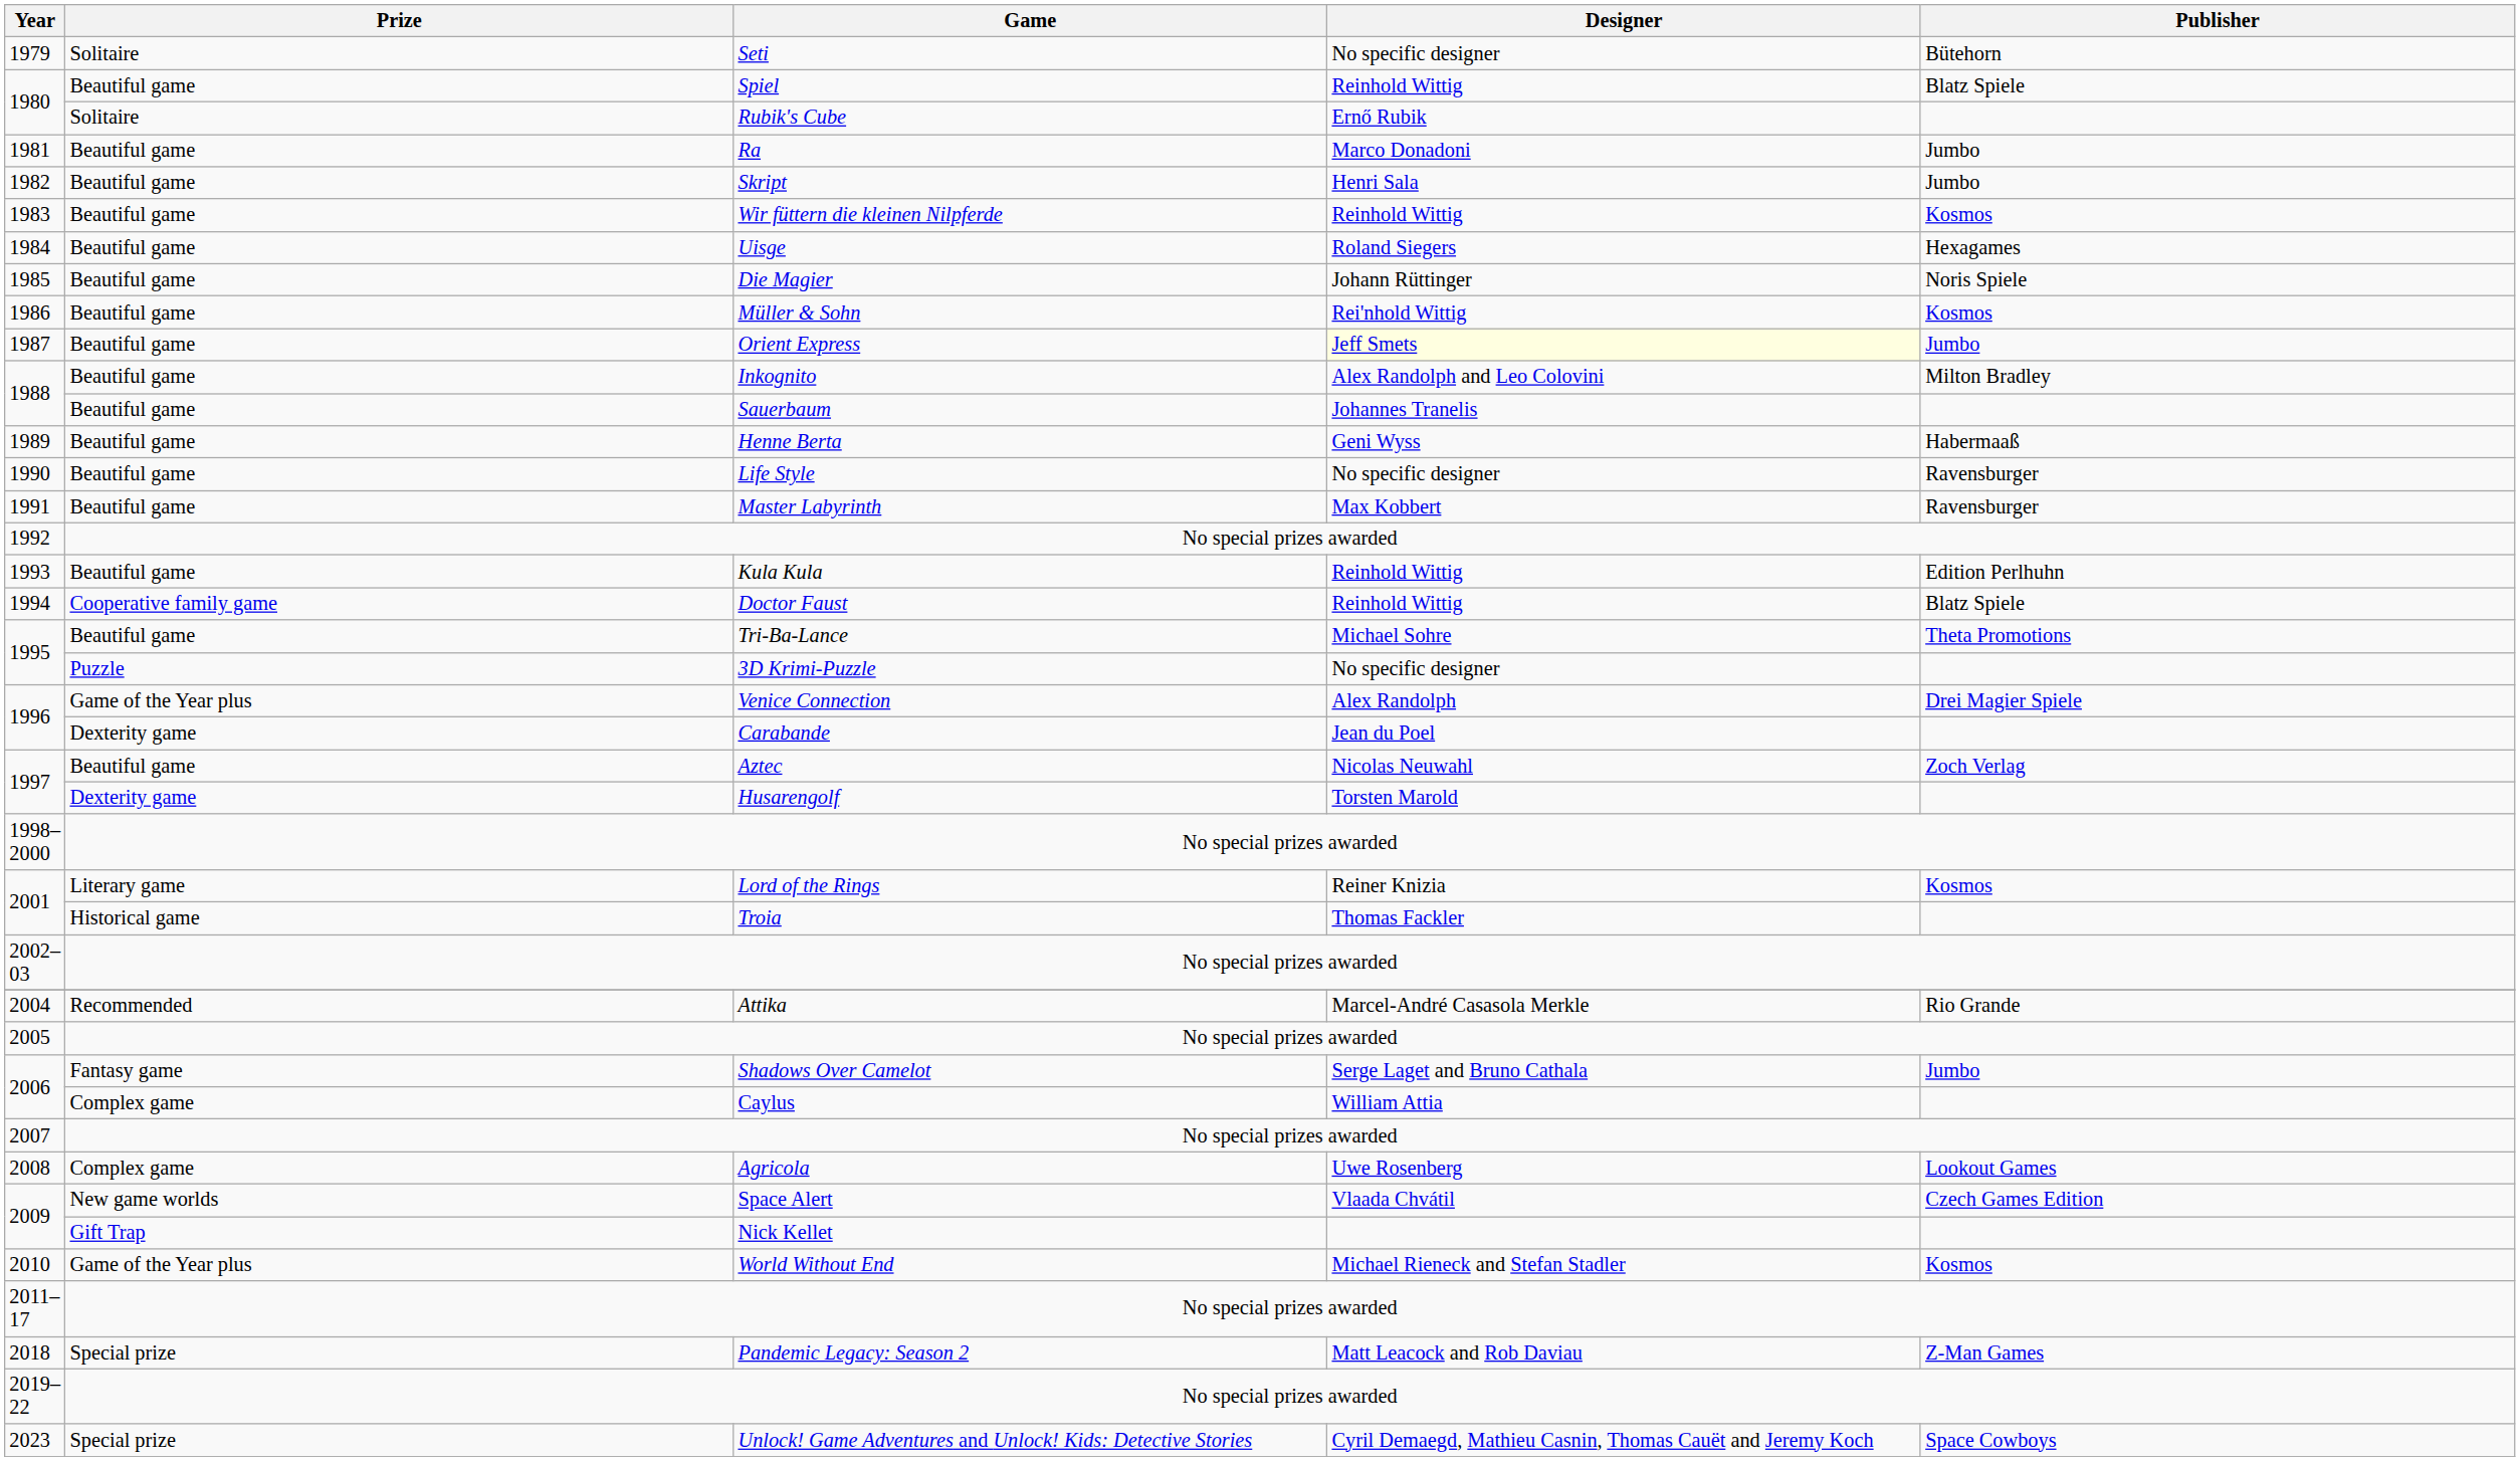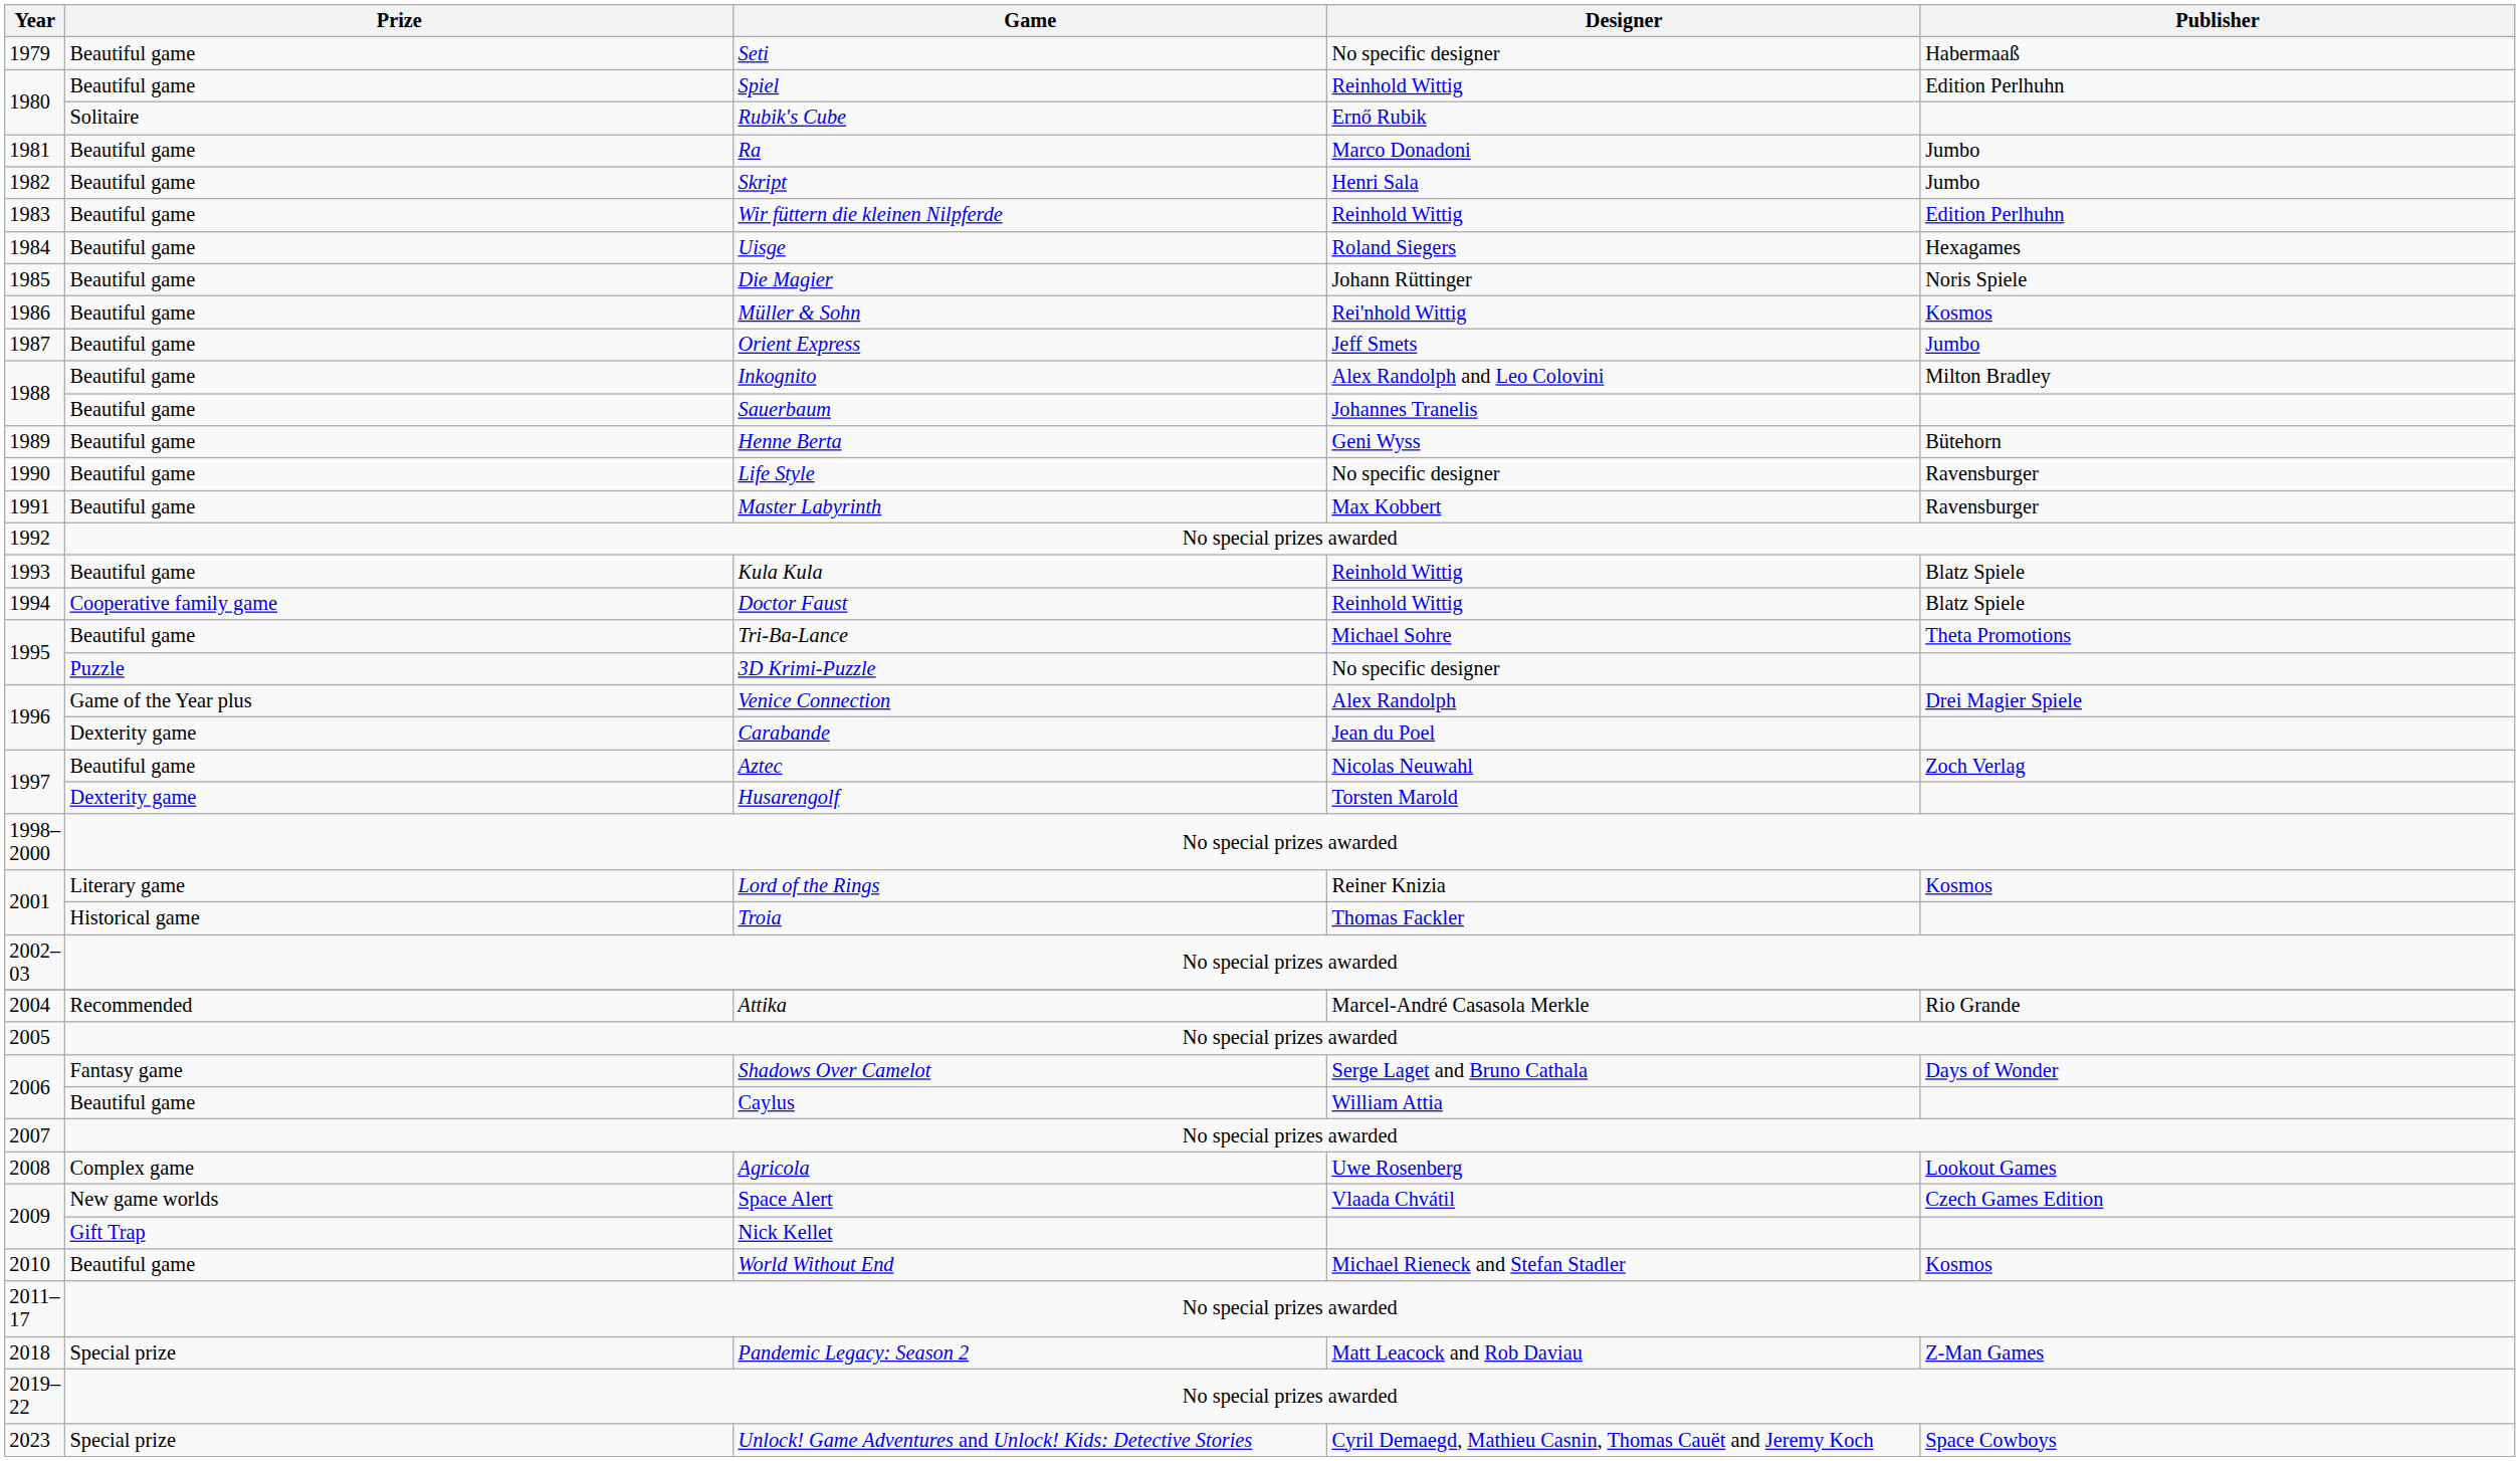 <table class="wikitable">
 <tr>
 <th style="width:1%;">Year</th>
 <th style="width:27%;">Prize</th>
 <th style="width:24%;">Game</th>
 <th style="width:24%;">Designer</th>
 <th style="width:24%;">Publisher</th>
 </tr>
 <tr>
 <td>1979</td>
-<td>Solitaire</td>
+<td>Beautiful game</td>
 <td><a href='#'><em>Seti</em></a></td>
 <td>No specific designer</td>
-<td>Bütehorn</td>
+<td>Habermaaß</td>
 </tr>
 <tr>
 <td Rowspan="2">1980</td>
 <td>Beautiful game</td>
 <td><a href='#'><em>Spiel</em></a></td>
 <td><a href='#'>Reinhold Wittig</a></td>
-<td>Blatz Spiele</td>
+<td>Edition Perlhuhn</td>
 </tr>
 <tr>
 <td>Solitaire</td>
 <td><em><a href='#'>Rubik's Cube</a></em></td>
 <td><a href='#'>Ernő Rubik</a></td>
 </tr>
 <tr>
 <td>1981</td>
 <td>Beautiful game</td>
 <td><a href='#'><em>Ra</em></a></td>
 <td><a href='#'>Marco Donadoni</a></td>
 <td>Jumbo</td>
 </tr>
 <tr>
 <td>1982</td>
 <td>Beautiful game</td>
 <td><em><a href='#'>Skript</a></em></td>
 <td><a href='#'>Henri Sala</a></td>
 <td>Jumbo</td>
 </tr>
 <tr>
 <td>1983</td>
 <td>Beautiful game</td>
 <td><em><a href='#'>Wir füttern die kleinen Nilpferde</a></em></td>
 <td><a href='#'>Reinhold Wittig</a></td>
-<td><a href='#'>Kosmos</a></td>
+<td><a href='#'>Edition Perlhuhn</a></td>
 </tr>
 <tr>
 <td>1984</td>
 <td>Beautiful game</td>
 <td><em><a href='#'>Uisge</a></em></td>
 <td><a href='#'>Roland Siegers</a></td>
 <td>Hexagames</td>
 </tr>
 <tr>
 <td>1985</td>
 <td>Beautiful game</td>
 <td><em><a href='#'>Die Magier</a></em></td>
 <td>Johann Rüttinger</td>
 <td>Noris Spiele</td>
 </tr>
 <tr>
 <td>1986</td>
 <td>Beautiful game</td>
 <td><em><a href='#'>Müller & Sohn</a></em></td>
 <td><a href='#'>Rei'nhold Wittig</a></td>
 <td><a href='#'>Kosmos</a></td>
 </tr>
 <tr>
 <td>1987</td>
 <td>Beautiful game</td>
 <td><a href='#'><em>Orient Express</em></a></td>
-<td style="background: lightyellow;"><a href='#'>Jeff Smets</a></td>
+<td><a href='#'>Jeff Smets</a></td>
 <td><a href='#'>Jumbo</a></td>
 </tr>
 <tr>
 <td Rowspan="2">1988</td>
 <td>Beautiful game</td>
 <td><em><a href='#'>Inkognito</a></em></td>
 <td><a href='#'>Alex Randolph</a> and <a href='#'>Leo Colovini</a></td>
 <td>Milton Bradley</td>
 </tr>
 <tr>
 <td>Beautiful game</td>
 <td><em><a href='#'>Sauerbaum</a></em></td>
 <td><a href='#'>Johannes Tranelis</a></td>
 </tr>
 <tr>
 <td>1989</td>
 <td>Beautiful game</td>
 <td><em><a href='#'>Henne Berta</a></em></td>
 <td><a href='#'>Geni Wyss</a></td>
-<td>Habermaaß</td>
+<td>Bütehorn</td>
 </tr>
 <tr>
 <td>1990</td>
 <td>Beautiful game</td>
 <td><a href='#'><em>Life Style</em></a></td>
 <td>No specific designer</td>
 <td>Ravensburger</td>
 </tr>
 <tr>
 <td>1991</td>
 <td>Beautiful game</td>
 <td><em><a href='#'>Master Labyrinth</a></em></td>
 <td><a href='#'>Max Kobbert</a></td>
 <td>Ravensburger</td>
 </tr>
 <tr>
 <td>1992</td>
 <td style="text-align:center;" colspan="4">No special prizes awarded</td>
 </tr>
 <tr>
 <td>1993</td>
 <td>Beautiful game</td>
 <td><em>Kula Kula</em></td>
 <td><a href='#'>Reinhold Wittig</a></td>
-<td>Edition Perlhuhn</td>
+<td>Blatz Spiele</td>
 </tr>
 <tr>
 <td>1994</td>
 <td><a href='#'>Cooperative family game</a></td>
 <td><a href='#'><em>Doctor Faust</em></a></td>
 <td><a href='#'>Reinhold Wittig</a></td>
 <td>Blatz Spiele</td>
 </tr>
 <tr>
 <td Rowspan="2">1995</td>
 <td>Beautiful game</td>
 <td><em>Tri-Ba-Lance</em></td>
 <td><a href='#'>Michael Sohre</a></td>
 <td><a href='#'>Theta Promotions</a></td>
 </tr>
 <tr>
 <td><a href='#'>Puzzle</a></td>
 <td><em><a href='#'>3D Krimi-Puzzle</a></em></td>
 <td>No specific designer</td>
 </tr>
 <tr>
 <td Rowspan="2">1996</td>
 <td>Game of the Year plus</td>
 <td><em><a href='#'>Venice Connection</a></em></td>
 <td><a href='#'>Alex Randolph</a></td>
 <td><a href='#'>Drei Magier Spiele</a></td>
 </tr>
 <tr>
 <td>Dexterity game</td>
 <td><em><a href='#'>Carabande</a></em></td>
 <td><a href='#'>Jean du Poel</a></td>
 </tr>
 <tr>
 <td Rowspan="2">1997</td>
 <td>Beautiful game</td>
 <td><a href='#'><em>Aztec</em></a></td>
 <td><a href='#'>Nicolas Neuwahl</a></td>
 <td><a href='#'>Zoch Verlag</a></td>
 </tr>
 <tr>
 <td><a href='#'>Dexterity game</a></td>
 <td><em><a href='#'>Husarengolf</a></em></td>
 <td><a href='#'>Torsten Marold</a></td>
 </tr>
 <tr>
 <td>1998–2000</td>
 <td style="text-align:center;" colspan="4">No special prizes awarded</td>
 </tr>
 <tr>
 <td Rowspan="2">2001</td>
 <td>Literary game</td>
 <td><a href='#'><em>Lord of the Rings</em></a></td>
 <td>Reiner Knizia</td>
 <td><a href='#'>Kosmos</a></td>
 </tr>
 <tr>
 <td>Historical game</td>
 <td><a href='#'><em>Troia</em></a></td>
 <td><a href='#'>Thomas Fackler</a></td>
 </tr>
 <tr>
 <td>2002–03</td>
 <td style="text-align:center;" colspan="4">No special prizes awarded</td>
 </tr>
 <tr>
 </tr>
 <tr>
 <td>2004</td>
 <td>Recommended</td>
 <td><em>Attika</em></td>
 <td>Marcel-André Casasola Merkle</td>
 <td>Rio Grande</td>
 </tr>
 <tr>
 <td>2005</td>
 <td style="text-align:center;" colspan="4">No special prizes awarded</td>
 </tr>
 <tr>
 <td Rowspan="2">2006</td>
 <td>Fantasy game</td>
 <td><em><a href='#'>Shadows Over Camelot</a></em></td>
 <td><a href='#'>Serge Laget</a> and <a href='#'>Bruno Cathala</a></td>
-<td><a href='#'>Jumbo</a></td>
+<td><a href='#'>Days of Wonder</a></td>
 </tr>
 <tr>
-<td>Complex game</td>
+<td>Beautiful game</td>
 <td><a href='#'>Caylus</a></td>
 <td><a href='#'>William Attia</a></td>
 </tr>
 <tr>
 <td>2007</td>
 <td style="text-align:center;" colspan="4">No special prizes awarded</td>
 </tr>
 <tr>
 <td>2008</td>
 <td>Complex game</td>
 <td><a href='#'><em>Agricola</em></a></td>
 <td><a href='#'>Uwe Rosenberg</a></td>
 <td><a href='#'>Lookout Games</a></td>
 </tr>
 <tr>
 <td Rowspan="2">2009</td>
 <td>New game worlds</td>
 <td><a href='#'>Space Alert</a></td>
 <td><a href='#'>Vlaada Chvátil</a></td>
 <td><a href='#'>Czech Games Edition</a></td>
 </tr>
 <tr>
 <td><a href='#'>Gift Trap</a></td>
 <td><a href='#'>Nick Kellet</a></td>
 <td></td>
 </tr>
 <tr>
 <td>2010</td>
-<td>Game of the Year plus</td>
+<td>Beautiful game</td>
 <td><a href='#'><em>World Without End</em></a></td>
 <td><a href='#'>Michael Rieneck</a> and <a href='#'>Stefan Stadler</a></td>
 <td><a href='#'>Kosmos</a></td>
 </tr>
 <tr>
 <td>2011–17</td>
 <td style="text-align:center;" colspan="4">No special prizes awarded</td>
 </tr>
 <tr>
 <td>2018</td>
 <td>Special prize</td>
 <td><a href='#'><em>Pandemic Legacy: Season 2</em></a></td>
 <td><a href='#'>Matt Leacock</a> and <a href='#'>Rob Daviau</a></td>
 <td><a href='#'>Z-Man Games</a></td>
 </tr>
 <tr>
 <td>2019–22</td>
 <td style="text-align:center;" colspan="4">No special prizes awarded</td>
 </tr>
 <tr>
 <td>2023</td>
 <td>Special prize</td>
 <td><a href='#'><em>Unlock! Game Adventures</em> and <em>Unlock! Kids: Detective Stories</em></a></td>
 <td><a href='#'>Cyril Demaegd</a>, <a href='#'>Mathieu Casnin</a>, <a href='#'>Thomas Cauët</a> and <a href='#'>Jeremy Koch</a></td>
 <td><a href='#'>Space Cowboys</a></td>
 </tr>
 <tr>
 </tr>
 </table>
